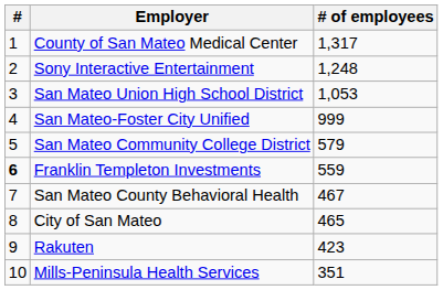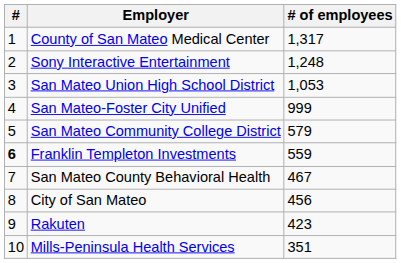 <table class="wikitable sortable">
 <tr>
 <th>#</th>
 <th>Employer</th>
 <th># of employees</th>
 </tr>
 <tr>
 <td>1</td>
 <td><a href='#'>County of San Mateo</a> Medical Center</td>
 <td>1,317</td>
 </tr>
 <tr>
 <td>2</td>
 <td><a href='#'>Sony Interactive Entertainment</a></td>
 <td>1,248</td>
 </tr>
 <tr>
 <td>3</td>
 <td><a href='#'>San Mateo Union High School District</a></td>
 <td>1,053</td>
 </tr>
 <tr>
 <td>4</td>
 <td><a href='#'>San Mateo-Foster City Unified</a></td>
 <td>999</td>
 </tr>
 <tr>
 <td>5</td>
 <td><a href='#'>San Mateo Community College District</a></td>
 <td>579</td>
 </tr>
 <tr>
 <td><strong>6</strong></td>
 <td><a href='#'>Franklin Templeton Investments</a></td>
 <td>559</td>
 </tr>
 <tr>
 <td>7</td>
 <td>San Mateo County Behavioral Health</td>
 <td>467</td>
 </tr>
 <tr>
 <td>8</td>
 <td>City of San Mateo</td>
-<td>465</td>
+<td>456</td>
 </tr>
 <tr>
 <td>9</td>
 <td><a href='#'>Rakuten</a></td>
 <td>423</td>
 </tr>
 <tr>
 <td>10</td>
 <td><a href='#'>Mills-Peninsula Health Services</a></td>
 <td>351</td>
 </tr>
 </table>
